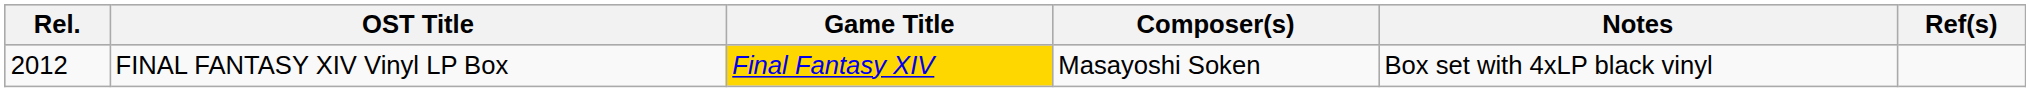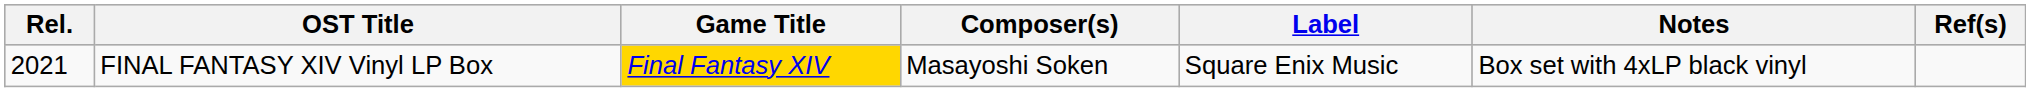 <table class="wikitable sortable" width="100%">
 <tr>
 <th>Rel.</th>
 <th>OST Title</th>
 <th>Game Title</th>
 <th>Composer(s)</th>
+<th><a href='#'>Label</a></th>
 <th>Notes</th>
 <th>Ref(s)</th>
 </tr>
 <tr>
-<td>2012</td>
+<td>2021</td>
 <td>FINAL FANTASY XIV Vinyl LP Box</td>
 <td style="background: gold;"><em><a href='#'>Final Fantasy XIV</a></em></td>
 <td>Masayoshi Soken</td>
+<td>Square Enix Music</td>
 <td>Box set with 4xLP black vinyl</td>
 <td></td>
 </tr>
 </table>
